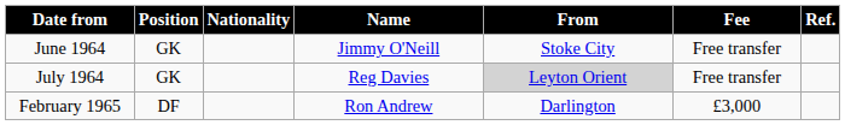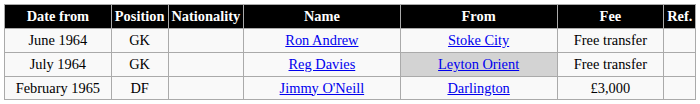 <table class="wikitable" style="text-align:center; font-size:90%; ">
 <tr>
 <th style="background:#000000; color:white; width:100px;">Date from</th>
 <th style="background:#000000; color:white; width:50px;">Position</th>
 <th style="background:#000000; color:white; width:50px;">Nationality</th>
 <th style="background:#000000; color:white; width:150px;">Name</th>
 <th style="background:#000000; color:white; width:150px;">From</th>
 <th style="background:#000000; color:white; width:100px;">Fee</th>
 <th style="background:#000000; color:white; width:25px;">Ref.</th>
 </tr>
 <tr>
 <td>June 1964</td>
 <td>GK</td>
 <td></td>
-<td><a href='#'>Jimmy O'Neill</a></td>
+<td><a href='#'>Ron Andrew</a></td>
 <td><a href='#'>Stoke City</a></td>
 <td>Free transfer</td>
 <td></td>
 </tr>
 <tr>
 <td>July 1964</td>
 <td>GK</td>
 <td></td>
 <td><a href='#'>Reg Davies</a></td>
 <td style="background: lightgrey;"><a href='#'>Leyton Orient</a></td>
 <td>Free transfer</td>
 <td></td>
 </tr>
 <tr>
 <td>February 1965</td>
 <td>DF</td>
 <td></td>
-<td><a href='#'>Ron Andrew</a></td>
+<td><a href='#'>Jimmy O'Neill</a></td>
 <td><a href='#'>Darlington</a></td>
 <td>£3,000</td>
 <td></td>
 </tr>
 </table>
